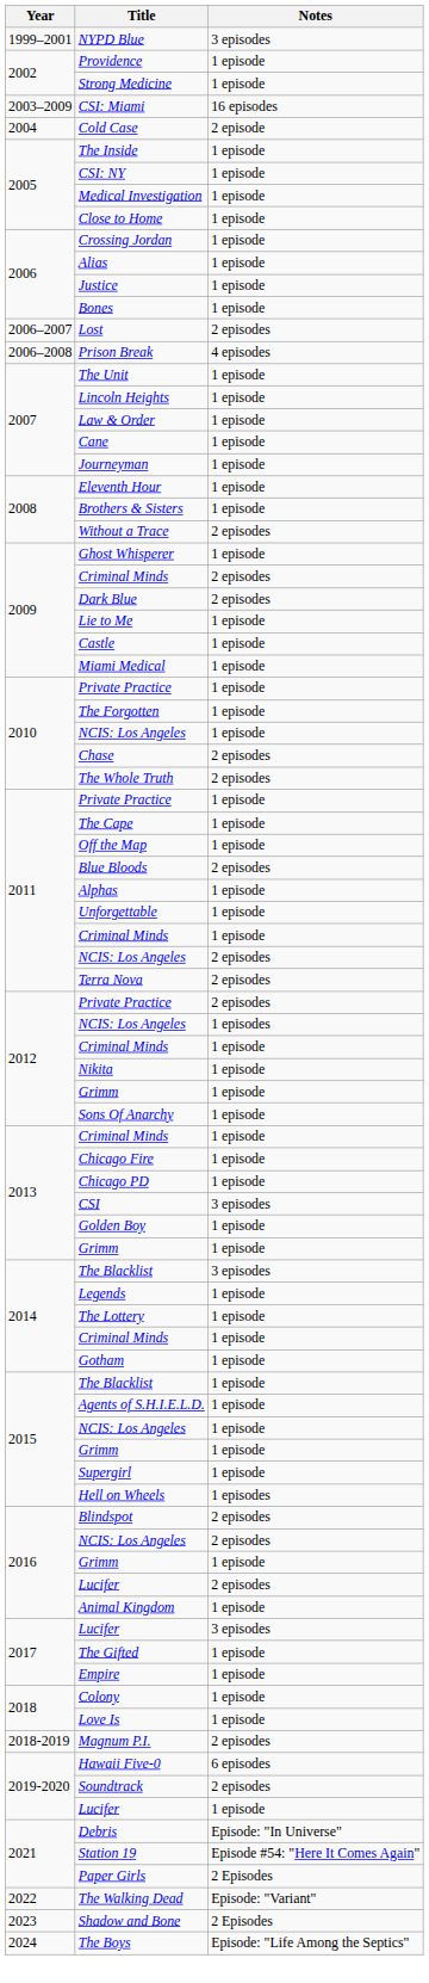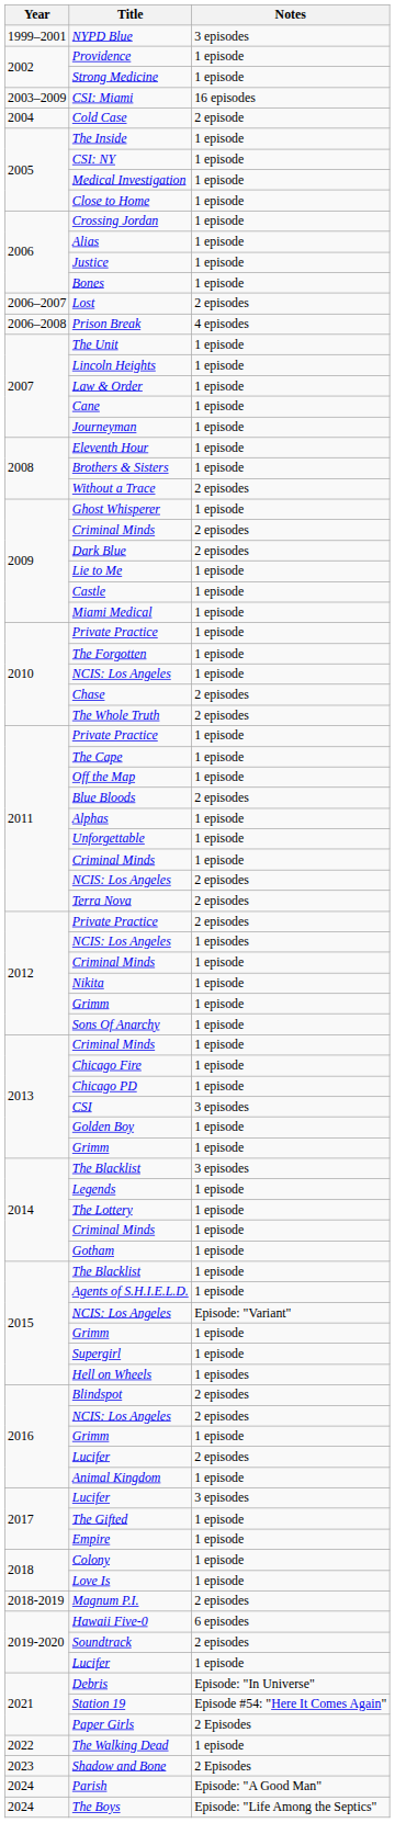 <table class="wikitable">
 <tr>
 <th>Year</th>
 <th>Title</th>
 <th>Notes</th>
 </tr>
 <tr>
 <td>1999–2001</td>
 <td><em><a href='#'>NYPD Blue</a></em></td>
 <td>3 episodes</td>
 </tr>
 <tr>
 <td rowspan=2>2002</td>
 <td><em><a href='#'>Providence</a></em></td>
 <td>1 episode</td>
 </tr>
 <tr>
 <td><em><a href='#'>Strong Medicine</a></em></td>
 <td>1 episode</td>
 </tr>
 <tr>
 <td>2003–2009</td>
 <td><em><a href='#'>CSI: Miami</a></em></td>
 <td>16 episodes</td>
 </tr>
 <tr>
 <td>2004</td>
 <td><em><a href='#'>Cold Case</a></em></td>
 <td>2 episode</td>
 </tr>
 <tr>
 <td rowspan=4>2005</td>
 <td><em><a href='#'>The Inside</a></em></td>
 <td>1 episode</td>
 </tr>
 <tr>
 <td><em><a href='#'>CSI: NY</a></em></td>
 <td>1 episode</td>
 </tr>
 <tr>
 <td><em><a href='#'>Medical Investigation</a></em></td>
 <td>1 episode</td>
 </tr>
 <tr>
 <td><em><a href='#'>Close to Home</a></em></td>
 <td>1 episode</td>
 </tr>
 <tr>
 <td rowspan=4>2006</td>
 <td><em><a href='#'>Crossing Jordan</a></em></td>
 <td>1 episode</td>
 </tr>
 <tr>
 <td><em><a href='#'>Alias</a></em></td>
 <td>1 episode</td>
 </tr>
 <tr>
 <td><em><a href='#'>Justice</a></em></td>
 <td>1 episode</td>
 </tr>
 <tr>
 <td><em><a href='#'>Bones</a></em></td>
 <td>1 episode</td>
 </tr>
 <tr>
 <td>2006–2007</td>
 <td><em><a href='#'>Lost</a></em></td>
 <td>2 episodes</td>
 </tr>
 <tr>
 <td>2006–2008</td>
 <td><em><a href='#'>Prison Break</a></em></td>
 <td>4 episodes</td>
 </tr>
 <tr>
 <td rowspan=5>2007</td>
 <td><em><a href='#'>The Unit</a></em></td>
 <td>1 episode</td>
 </tr>
 <tr>
 <td><em><a href='#'>Lincoln Heights</a></em></td>
 <td>1 episode</td>
 </tr>
 <tr>
 <td><em><a href='#'>Law & Order</a></em></td>
 <td>1 episode</td>
 </tr>
 <tr>
 <td><em><a href='#'>Cane</a></em></td>
 <td>1 episode</td>
 </tr>
 <tr>
 <td><em><a href='#'>Journeyman</a></em></td>
 <td>1 episode</td>
 </tr>
 <tr>
 <td rowspan=3>2008</td>
 <td><em><a href='#'>Eleventh Hour</a></em></td>
 <td>1 episode</td>
 </tr>
 <tr>
 <td><em><a href='#'>Brothers & Sisters</a></em></td>
 <td>1 episode</td>
 </tr>
 <tr>
 <td><em><a href='#'>Without a Trace</a></em></td>
 <td>2 episodes</td>
 </tr>
 <tr>
 <td rowspan=6>2009</td>
 <td><em><a href='#'>Ghost Whisperer</a></em></td>
 <td>1 episode</td>
 </tr>
 <tr>
 <td><em><a href='#'>Criminal Minds</a></em></td>
 <td>2 episodes</td>
 </tr>
 <tr>
 <td><em><a href='#'>Dark Blue</a></em></td>
 <td>2 episodes</td>
 </tr>
 <tr>
 <td><em><a href='#'>Lie to Me</a></em></td>
 <td>1 episode</td>
 </tr>
 <tr>
 <td><em><a href='#'>Castle</a></em></td>
 <td>1 episode</td>
 </tr>
 <tr>
 <td><em><a href='#'>Miami Medical</a></em></td>
 <td>1 episode</td>
 </tr>
 <tr>
 <td rowspan=5>2010</td>
 <td><em><a href='#'>Private Practice</a></em></td>
 <td>1 episode</td>
 </tr>
 <tr>
 <td><em><a href='#'>The Forgotten</a></em></td>
 <td>1 episode</td>
 </tr>
 <tr>
 <td><em><a href='#'>NCIS: Los Angeles</a></em></td>
 <td>1 episode</td>
 </tr>
 <tr>
 <td><em><a href='#'>Chase</a></em></td>
 <td>2 episodes</td>
 </tr>
 <tr>
 <td><em><a href='#'>The Whole Truth</a></em></td>
 <td>2 episodes</td>
 </tr>
 <tr>
 <td rowspan=9>2011</td>
 <td><em><a href='#'>Private Practice</a></em></td>
 <td>1 episode</td>
 </tr>
 <tr>
 <td><em><a href='#'>The Cape</a></em></td>
 <td>1 episode</td>
 </tr>
 <tr>
 <td><em><a href='#'>Off the Map</a></em></td>
 <td>1 episode</td>
 </tr>
 <tr>
 <td><em><a href='#'>Blue Bloods</a></em></td>
 <td>2 episodes</td>
 </tr>
 <tr>
 <td><em><a href='#'>Alphas</a></em></td>
 <td>1 episode</td>
 </tr>
 <tr>
 <td><em><a href='#'>Unforgettable</a></em></td>
 <td>1 episode</td>
 </tr>
 <tr>
 <td><em><a href='#'>Criminal Minds</a></em></td>
 <td>1 episode</td>
 </tr>
 <tr>
 <td><em><a href='#'>NCIS: Los Angeles</a></em></td>
 <td>2 episodes</td>
 </tr>
 <tr>
 <td><em><a href='#'>Terra Nova</a></em></td>
 <td>2 episodes</td>
 </tr>
 <tr>
 <td rowspan=6>2012</td>
 <td><em><a href='#'>Private Practice</a></em></td>
 <td>2 episodes</td>
 </tr>
 <tr>
 <td><em><a href='#'>NCIS: Los Angeles</a></em></td>
 <td>1 episodes</td>
 </tr>
 <tr>
 <td><em><a href='#'>Criminal Minds</a></em></td>
 <td>1 episode</td>
 </tr>
 <tr>
 <td><em><a href='#'>Nikita</a></em></td>
 <td>1 episode</td>
 </tr>
 <tr>
 <td><em><a href='#'>Grimm</a></em></td>
 <td>1 episode</td>
 </tr>
 <tr>
 <td><em><a href='#'>Sons Of Anarchy</a></em></td>
 <td>1 episode</td>
 </tr>
 <tr>
 <td rowspan=6>2013</td>
 <td><em><a href='#'>Criminal Minds</a></em></td>
 <td>1 episode</td>
 </tr>
 <tr>
 <td><em><a href='#'>Chicago Fire</a></em></td>
 <td>1 episode</td>
 </tr>
 <tr>
 <td><em><a href='#'>Chicago PD</a></em></td>
 <td>1 episode</td>
 </tr>
 <tr>
 <td><em><a href='#'>CSI</a></em></td>
 <td>3 episodes</td>
 </tr>
 <tr>
 <td><em><a href='#'>Golden Boy</a></em></td>
 <td>1 episode</td>
 </tr>
 <tr>
 <td><em><a href='#'>Grimm</a></em></td>
 <td>1 episode</td>
 </tr>
 <tr>
 <td rowspan=5>2014</td>
 <td><em><a href='#'>The Blacklist</a></em></td>
 <td>3 episodes</td>
 </tr>
 <tr>
 <td><em><a href='#'>Legends</a></em></td>
 <td>1 episode</td>
 </tr>
 <tr>
 <td><em><a href='#'>The Lottery</a></em></td>
 <td>1 episode</td>
 </tr>
 <tr>
 <td><em><a href='#'>Criminal Minds</a></em></td>
 <td>1 episode</td>
 </tr>
 <tr>
 <td><em><a href='#'>Gotham</a></em></td>
 <td>1 episode</td>
 </tr>
 <tr>
 <td rowspan=6>2015</td>
 <td><em><a href='#'>The Blacklist</a></em></td>
 <td>1 episode</td>
 </tr>
 <tr>
 <td><em><a href='#'>Agents of S.H.I.E.L.D.</a></em></td>
 <td>1 episode</td>
 </tr>
 <tr>
 <td><em><a href='#'>NCIS: Los Angeles</a></em></td>
-<td>1 episode</td>
+<td>Episode: "Variant"</td>
 </tr>
 <tr>
 <td><em><a href='#'>Grimm</a></em></td>
 <td>1 episode</td>
 </tr>
 <tr>
 <td><em><a href='#'>Supergirl</a></em></td>
 <td>1 episode</td>
 </tr>
 <tr>
 <td><em><a href='#'>Hell on Wheels</a></em></td>
 <td>1 episodes</td>
 </tr>
 <tr>
 <td rowspan=5>2016</td>
 <td><em><a href='#'>Blindspot</a></em></td>
 <td>2 episodes</td>
 </tr>
 <tr>
 <td><em><a href='#'>NCIS: Los Angeles</a></em></td>
 <td>2 episodes</td>
 </tr>
 <tr>
 <td><em><a href='#'>Grimm</a></em></td>
 <td>1 episode</td>
 </tr>
 <tr>
 <td><em><a href='#'>Lucifer</a></em></td>
 <td>2 episodes</td>
 </tr>
 <tr>
 <td><em><a href='#'>Animal Kingdom</a></em></td>
 <td>1 episode</td>
 </tr>
 <tr>
 <td rowspan=3>2017</td>
 <td><em><a href='#'>Lucifer</a></em></td>
 <td>3 episodes</td>
 </tr>
 <tr>
 <td><em><a href='#'>The Gifted</a></em></td>
 <td>1 episode</td>
 </tr>
 <tr>
 <td><em><a href='#'>Empire</a></em></td>
 <td>1 episode</td>
 </tr>
 <tr>
 <td rowspan=2>2018</td>
 <td><em><a href='#'>Colony</a></em></td>
 <td>1 episode</td>
 </tr>
 <tr>
 <td><em><a href='#'>Love Is</a></em></td>
 <td>1 episode</td>
 </tr>
 <tr>
 <td>2018-2019</td>
 <td><em><a href='#'>Magnum P.I.</a></em></td>
 <td>2 episodes</td>
 </tr>
 <tr>
 <td rowspan=3>2019-2020</td>
 <td><em><a href='#'>Hawaii Five-0</a></em></td>
 <td>6 episodes</td>
 </tr>
 <tr>
 <td><em><a href='#'>Soundtrack</a></em></td>
 <td>2 episodes</td>
 </tr>
 <tr>
 <td><em><a href='#'>Lucifer</a></em></td>
 <td>1 episode</td>
 </tr>
 <tr>
 <td rowspan=3>2021</td>
 <td><em><a href='#'>Debris</a></em></td>
 <td>Episode: "In Universe"</td>
 </tr>
 <tr>
 <td><em><a href='#'>Station 19</a></em></td>
 <td>Episode #54: "<a href='#'>Here It Comes Again</a>"</td>
 </tr>
 <tr>
 <td><em><a href='#'>Paper Girls</a></em></td>
 <td>2 Episodes</td>
 </tr>
 <tr>
 <td rowspan=1>2022</td>
 <td><em><a href='#'>The Walking Dead</a></em></td>
-<td>Episode: "Variant"</td>
+<td>1 episode</td>
 </tr>
 <tr>
 <td rowspan=1>2023</td>
 <td><em><a href='#'>Shadow and Bone</a></em></td>
 <td>2 Episodes</td>
 </tr>
 <tr>
 <td rowspan=1>2024</td>
+<td><em><a href='#'>Parish</a></em></td>
+<td>Episode: "A Good Man"</td>
+</tr>
+<tr>
+<td rowspan=1>2024</td>
 <td><em><a href='#'>The Boys</a></em></td>
 <td>Episode: "Life Among the Septics"</td>
 </tr>
 </table>
